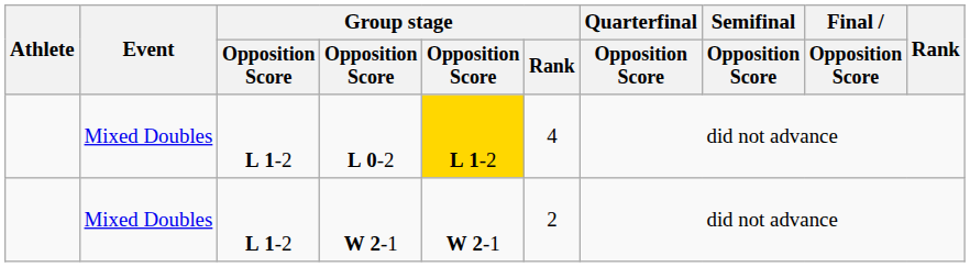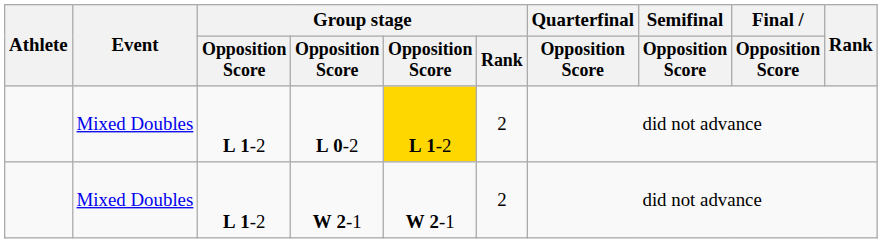 <table class="wikitable" style="font-size:90%">
 <tr>
 <th rowspan=2>Athlete</th>
 <th rowspan=2>Event</th>
 <th colspan=4>Group stage</th>
 <th>Quarterfinal</th>
 <th>Semifinal</th>
 <th>Final / </th>
 <th rowspan=2>Rank</th>
 </tr>
 <tr style="font-size:95%">
 <th>Opposition<br>Score</th>
 <th>Opposition<br>Score</th>
 <th>Opposition<br>Score</th>
 <th>Rank</th>
 <th>Opposition<br>Score</th>
 <th>Opposition<br>Score</th>
 <th>Opposition<br>Score</th>
 </tr>
 <tr align=center>
 <td align=left><br></td>
 <td align=left><a href='#'>Mixed Doubles</a></td>
 <td><small><br></small> <br> <strong>L</strong> <strong>1</strong>-2</td>
 <td><small><br></small> <br> <strong>L</strong> <strong>0</strong>-2</td>
 <td style="background: gold;"><small><br></small> <br> <strong>L</strong> <strong>1</strong>-2</td>
-<td>4</td>
+<td>2</td>
 <td colspan=4>did not advance</td>
 </tr>
 <tr align=center>
 <td align=left><br></td>
 <td align=left><a href='#'>Mixed Doubles</a></td>
 <td><small><br></small> <br> <strong>L</strong> <strong>1</strong>-2</td>
 <td><small><br></small> <br> <strong>W</strong> <strong>2</strong>-1</td>
 <td><small><br></small> <br> <strong>W</strong> <strong>2</strong>-1</td>
 <td>2</td>
 <td colspan=4>did not advance</td>
 </tr>
 </table>
